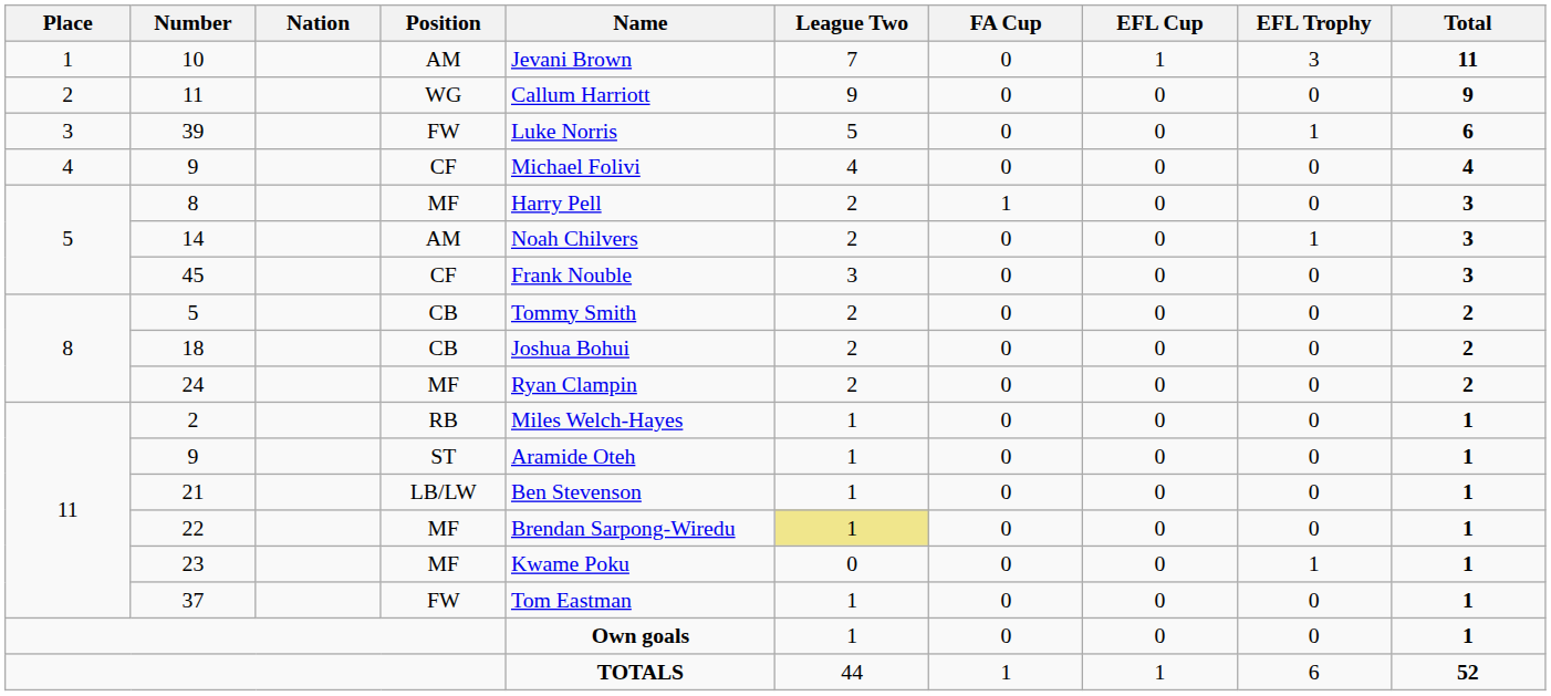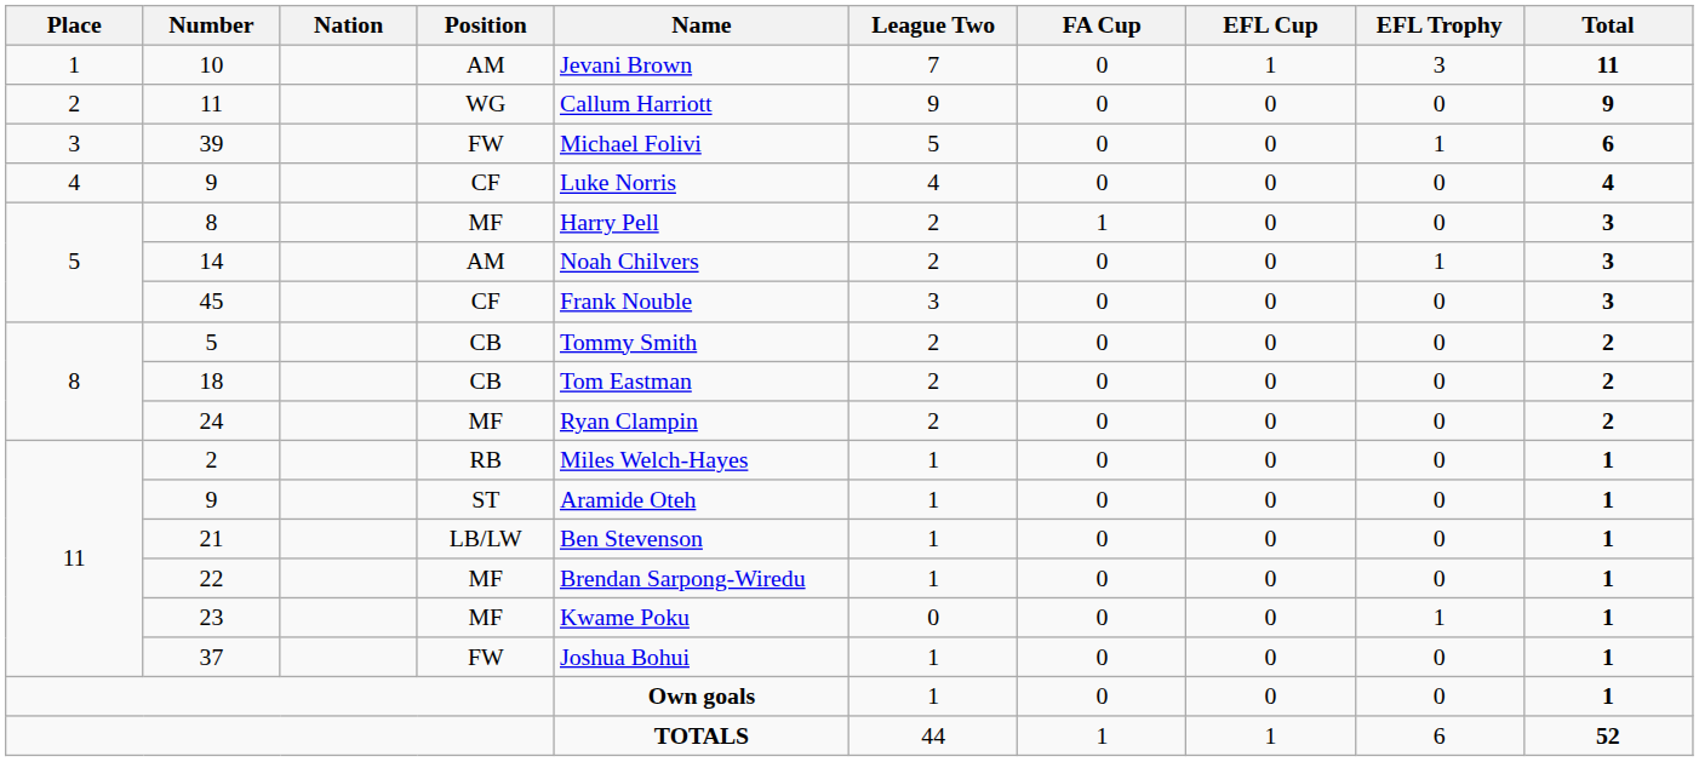 <table class="wikitable" style="font-size: 95%; text-align: center;">
 <tr>
 <th width=80>Place</th>
 <th width=80>Number</th>
 <th width=80>Nation</th>
 <th width=80>Position</th>
 <th width=180>Name</th>
 <th width=100>League Two</th>
 <th width=100>FA Cup</th>
 <th width=100>EFL Cup</th>
 <th width=100>EFL Trophy</th>
 <th width=100>Total</th>
 </tr>
 <tr>
 <td>1</td>
 <td>10</td>
 <td></td>
 <td>AM</td>
 <td align="left"><a href='#'>Jevani Brown</a></td>
 <td>7</td>
 <td>0</td>
 <td>1</td>
 <td>3</td>
 <td><strong>11</strong></td>
 </tr>
 <tr>
 <td>2</td>
 <td>11</td>
 <td></td>
 <td>WG</td>
 <td align="left"><a href='#'>Callum Harriott</a></td>
 <td>9</td>
 <td>0</td>
 <td>0</td>
 <td>0</td>
 <td><strong>9</strong></td>
 </tr>
 <tr>
 <td>3</td>
 <td>39</td>
 <td></td>
 <td>FW</td>
-<td align="left"><a href='#'>Luke Norris</a></td>
+<td align="left"><a href='#'>Michael Folivi</a></td>
 <td>5</td>
 <td>0</td>
 <td>0</td>
 <td>1</td>
 <td><strong>6</strong></td>
 </tr>
 <tr>
 <td>4</td>
 <td>9</td>
 <td></td>
 <td>CF</td>
-<td align="left"><a href='#'>Michael Folivi</a></td>
+<td align="left"><a href='#'>Luke Norris</a></td>
 <td>4</td>
 <td>0</td>
 <td>0</td>
 <td>0</td>
 <td><strong>4</strong></td>
 </tr>
 <tr>
 <td rowspan=3>5</td>
 <td>8</td>
 <td></td>
 <td>MF</td>
 <td align="left"><a href='#'>Harry Pell</a></td>
 <td>2</td>
 <td>1</td>
 <td>0</td>
 <td>0</td>
 <td><strong>3</strong></td>
 </tr>
 <tr>
 <td>14</td>
 <td></td>
 <td>AM</td>
 <td align="left"><a href='#'>Noah Chilvers</a></td>
 <td>2</td>
 <td>0</td>
 <td>0</td>
 <td>1</td>
 <td><strong>3</strong></td>
 </tr>
 <tr>
 <td>45</td>
 <td></td>
 <td>CF</td>
 <td align="left"><a href='#'>Frank Nouble</a></td>
 <td>3</td>
 <td>0</td>
 <td>0</td>
 <td>0</td>
 <td><strong>3</strong></td>
 </tr>
 <tr>
 <td rowspan=3>8</td>
 <td>5</td>
 <td></td>
 <td>CB</td>
 <td align="left"><a href='#'>Tommy Smith</a></td>
 <td>2</td>
 <td>0</td>
 <td>0</td>
 <td>0</td>
 <td><strong>2</strong></td>
 </tr>
 <tr>
 <td>18</td>
 <td></td>
 <td>CB</td>
-<td align="left"><a href='#'>Joshua Bohui</a></td>
+<td align="left"><a href='#'>Tom Eastman</a></td>
 <td>2</td>
 <td>0</td>
 <td>0</td>
 <td>0</td>
 <td><strong>2</strong></td>
 </tr>
 <tr>
 <td>24</td>
 <td></td>
 <td>MF</td>
 <td align="left"><a href='#'>Ryan Clampin</a></td>
 <td>2</td>
 <td>0</td>
 <td>0</td>
 <td>0</td>
 <td><strong>2</strong></td>
 </tr>
 <tr>
 <td rowspan=6>11</td>
 <td>2</td>
 <td></td>
 <td>RB</td>
 <td align="left"><a href='#'>Miles Welch-Hayes</a></td>
 <td>1</td>
 <td>0</td>
 <td>0</td>
 <td>0</td>
 <td><strong>1</strong></td>
 </tr>
 <tr>
 <td>9</td>
 <td></td>
 <td>ST</td>
 <td align="left"><a href='#'>Aramide Oteh</a></td>
 <td>1</td>
 <td>0</td>
 <td>0</td>
 <td>0</td>
 <td><strong>1</strong></td>
 </tr>
 <tr>
 <td>21</td>
 <td></td>
 <td>LB/LW</td>
 <td align="left"><a href='#'>Ben Stevenson</a></td>
 <td>1</td>
 <td>0</td>
 <td>0</td>
 <td>0</td>
 <td><strong>1</strong></td>
 </tr>
 <tr>
 <td>22</td>
 <td></td>
 <td>MF</td>
 <td align="left"><a href='#'>Brendan Sarpong-Wiredu</a></td>
-<td style="background: khaki;">1</td>
+<td>1</td>
 <td>0</td>
 <td>0</td>
 <td>0</td>
 <td><strong>1</strong></td>
 </tr>
 <tr>
 <td>23</td>
 <td></td>
 <td>MF</td>
 <td align="left"><a href='#'>Kwame Poku</a></td>
 <td>0</td>
 <td>0</td>
 <td>0</td>
 <td>1</td>
 <td><strong>1</strong></td>
 </tr>
 <tr>
 <td>37</td>
 <td></td>
 <td>FW</td>
-<td align="left"><a href='#'>Tom Eastman</a></td>
+<td align="left"><a href='#'>Joshua Bohui</a></td>
 <td>1</td>
 <td>0</td>
 <td>0</td>
 <td>0</td>
 <td><strong>1</strong></td>
 </tr>
 <tr>
 <td colspan="4"></td>
 <td><strong>Own goals</strong></td>
 <td>1</td>
 <td>0</td>
 <td>0</td>
 <td>0</td>
 <td><strong>1</strong></td>
 </tr>
 <tr>
 <td colspan="4"></td>
 <td><strong>TOTALS</strong></td>
 <td>44</td>
 <td>1</td>
 <td>1</td>
 <td>6</td>
 <td><strong>52</strong></td>
 </tr>
 </table>
